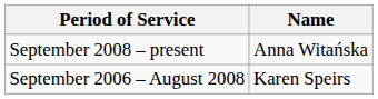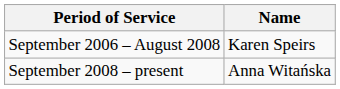 <table class="wikitable">
 <tr>
 <th>Period of Service</th>
 <th>Name</th>
 </tr>
 <tr>
+<td>September 2006 – August 2008</td>
+<td>Karen Speirs</td>
+</tr>
+<tr>
 <td>September 2008 – present</td>
 <td>Anna Witańska</td>
 </tr>
-<tr>
-<td>September 2006 – August 2008</td>
-<td>Karen Speirs</td>
-</tr>
 </table>
